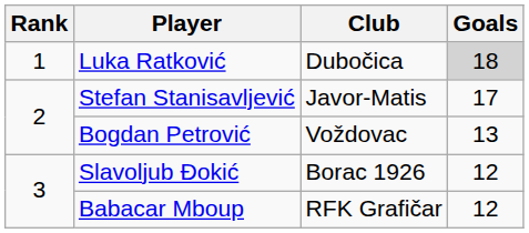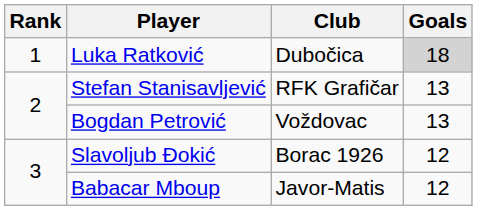 <table class="wikitable">
 <tr>
 <th>Rank</th>
 <th>Player</th>
 <th>Club</th>
 <th align=center>Goals</th>
 </tr>
 <tr>
 <td style="text-align:center">1</td>
 <td> <a href='#'>Luka Ratković</a></td>
 <td>Dubočica</td>
 <td style="background: lightgrey; text-align:center">18</td>
 </tr>
 <tr>
 <td style="text-align:center"rowspan=2>2</td>
 <td> <a href='#'>Stefan Stanisavljević</a></td>
-<td>Javor-Matis</td>
-<td style="text-align:center">17</td>
+<td>RFK Grafičar</td>
+<td style="text-align:center">13</td>
 </tr>
 <tr>
 <td> <a href='#'>Bogdan Petrović</a></td>
 <td>Voždovac</td>
 <td style="text-align:center">13</td>
 </tr>
 <tr>
 <td style="text-align:center"rowspan=2>3</td>
 <td> <a href='#'>Slavoljub Đokić</a></td>
 <td>Borac 1926</td>
 <td style="text-align:center">12</td>
 </tr>
 <tr>
 <td> <a href='#'>Babacar Mboup</a></td>
-<td>RFK Grafičar</td>
+<td>Javor-Matis</td>
 <td style="text-align:center">12</td>
 </tr>
 </table>
